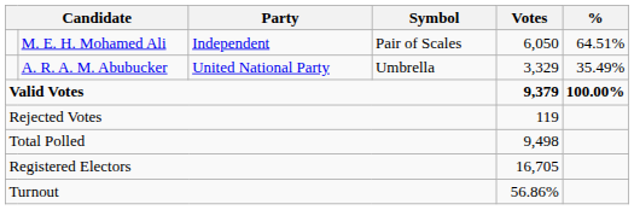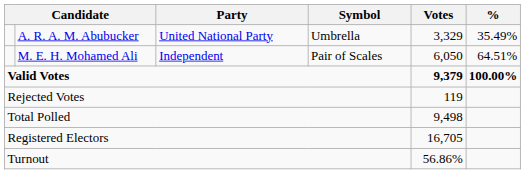 <table class="wikitable" border="1" style="text-align:right;">
 <tr>
 <th align=left colspan=2 width="180">Candidate</th>
 <th align=left width="180">Party</th>
 <th align=left width="120">Symbol</th>
 <th align=left width="60">Votes</th>
 <th align=left width="60">%</th>
 </tr>
 <tr>
+<td bgcolor=> </td>
+<td align=left><a href='#'>A. R. A. M. Abubucker</a></td>
+<td align=left><a href='#'>United National Party</a></td>
+<td align=left>Umbrella</td>
+<td>3,329</td>
+<td>35.49%</td>
+</tr>
+<tr>
 <td></td>
 <td align=left><a href='#'>M. E. H. Mohamed Ali</a></td>
 <td align=left><a href='#'>Independent</a></td>
 <td align=left>Pair of Scales</td>
 <td>6,050</td>
 <td>64.51%</td>
-</tr>
-<tr>
-<td bgcolor=> </td>
-<td align=left><a href='#'>A. R. A. M. Abubucker</a></td>
-<td align=left><a href='#'>United National Party</a></td>
-<td align=left>Umbrella</td>
-<td>3,329</td>
-<td>35.49%</td>
 </tr>
 <tr>
 <td align=left colspan=4><strong>Valid Votes</strong></td>
 <td><strong>9,379</strong></td>
 <td><strong>100.00%</strong></td>
 </tr>
 <tr>
 <td align=left colspan=4>Rejected Votes</td>
 <td>119</td>
 <td></td>
 </tr>
 <tr>
 <td align=left colspan=4>Total Polled</td>
 <td>9,498</td>
 <td></td>
 </tr>
 <tr>
 <td align=left colspan=4>Registered Electors</td>
 <td>16,705</td>
 <td></td>
 </tr>
 <tr>
 <td align=left colspan=4>Turnout</td>
 <td>56.86%</td>
 <td></td>
 </tr>
 </table>
